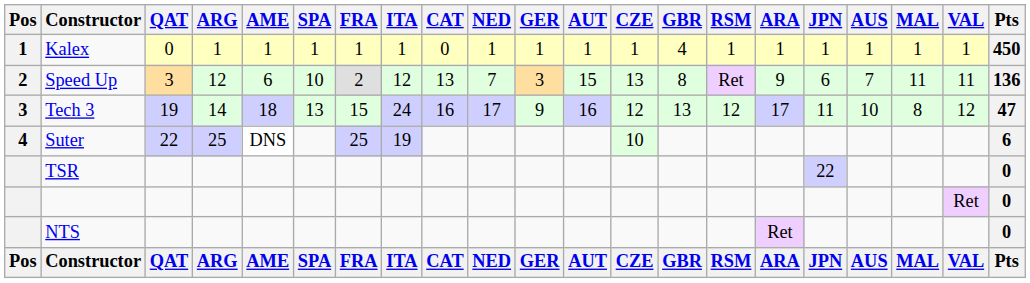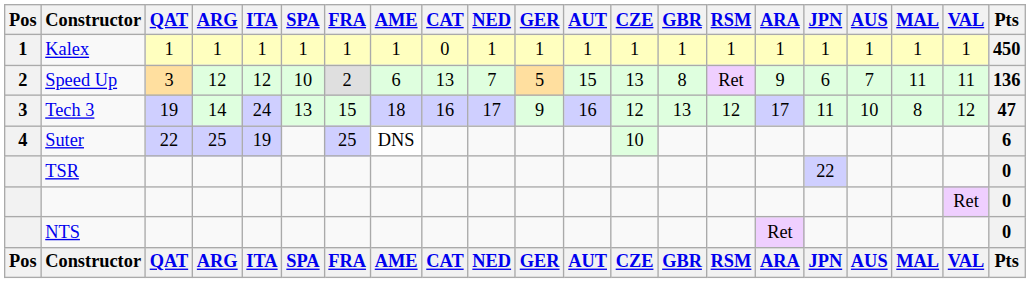 <table class="wikitable" style="font-size: 85%; text-align:center">
 <tr valign="top">
 <th valign="middle">Pos</th>
 <th valign="middle">Constructor</th>
 <th><a href='#'>QAT</a><br></th>
 <th><a href='#'>ARG</a><br></th>
-<th><a href='#'>AME</a><br></th>
+<th><a href='#'>ITA</a><br></th>
 <th><a href='#'>SPA</a><br></th>
 <th><a href='#'>FRA</a><br></th>
-<th><a href='#'>ITA</a><br></th>
+<th><a href='#'>AME</a><br></th>
 <th><a href='#'>CAT</a><br></th>
 <th><a href='#'>NED</a><br></th>
 <th><a href='#'>GER</a><br></th>
 <th><a href='#'>AUT</a><br></th>
 <th><a href='#'>CZE</a><br></th>
 <th><a href='#'>GBR</a><br></th>
 <th><a href='#'>RSM</a><br></th>
 <th><a href='#'>ARA</a><br></th>
 <th><a href='#'>JPN</a><br></th>
 <th><a href='#'>AUS</a><br></th>
 <th><a href='#'>MAL</a><br></th>
 <th><a href='#'>VAL</a><br></th>
 <th valign="middle">Pts</th>
 </tr>
 <tr>
 <th>1</th>
 <td align="left"> <a href='#'>Kalex</a></td>
-<td style="background:#ffffbf;">0</td>
+<td style="background:#ffffbf;">1</td>
 <td style="background:#ffffbf;">1</td>
 <td style="background:#ffffbf;">1</td>
 <td style="background:#ffffbf;">1</td>
 <td style="background:#ffffbf;">1</td>
 <td style="background:#ffffbf;">1</td>
 <td style="background:#ffffbf;">0</td>
 <td style="background:#ffffbf;">1</td>
 <td style="background:#ffffbf;">1</td>
 <td style="background:#ffffbf;">1</td>
 <td style="background:#ffffbf;">1</td>
-<td style="background:#ffffbf;">4</td>
+<td style="background:#ffffbf;">1</td>
 <td style="background:#ffffbf;">1</td>
 <td style="background:#ffffbf;">1</td>
 <td style="background:#ffffbf;">1</td>
 <td style="background:#ffffbf;">1</td>
 <td style="background:#ffffbf;">1</td>
 <td style="background:#ffffbf;">1</td>
 <th>450</th>
 </tr>
 <tr>
 <th>2</th>
 <td align="left"> <a href='#'>Speed Up</a></td>
 <td style="background:#ffdf9f;">3</td>
 <td style="background:#dfffdf;">12</td>
-<td style="background:#dfffdf;">6</td>
+<td style="background:#dfffdf;">12</td>
 <td style="background:#dfffdf;">10</td>
 <td style="background:#dfdfdf;">2</td>
-<td style="background:#dfffdf;">12</td>
+<td style="background:#dfffdf;">6</td>
 <td style="background:#dfffdf;">13</td>
 <td style="background:#dfffdf;">7</td>
-<td style="background:#ffdf9f;">3</td>
+<td style="background:#ffdf9f;">5</td>
 <td style="background:#dfffdf;">15</td>
 <td style="background:#dfffdf;">13</td>
 <td style="background:#dfffdf;">8</td>
 <td style="background:#efcfff;">Ret</td>
 <td style="background:#dfffdf;">9</td>
 <td style="background:#dfffdf;">6</td>
 <td style="background:#dfffdf;">7</td>
 <td style="background:#dfffdf;">11</td>
 <td style="background:#dfffdf;">11</td>
 <th>136</th>
 </tr>
 <tr>
 <th>3</th>
 <td align="left"> <a href='#'>Tech 3</a></td>
 <td style="background:#cfcfff;">19</td>
 <td style="background:#dfffdf;">14</td>
-<td style="background:#cfcfff;">18</td>
+<td style="background:#cfcfff;">24</td>
 <td style="background:#dfffdf;">13</td>
 <td style="background:#dfffdf;">15</td>
-<td style="background:#cfcfff;">24</td>
+<td style="background:#cfcfff;">18</td>
 <td style="background:#cfcfff;">16</td>
 <td style="background:#cfcfff;">17</td>
 <td style="background:#dfffdf;">9</td>
 <td style="background:#cfcfff;">16</td>
 <td style="background:#dfffdf;">12</td>
 <td style="background:#dfffdf;">13</td>
 <td style="background:#dfffdf;">12</td>
 <td style="background:#cfcfff;">17</td>
 <td style="background:#dfffdf;">11</td>
 <td style="background:#dfffdf;">10</td>
 <td style="background:#dfffdf;">8</td>
 <td style="background:#dfffdf;">12</td>
 <th>47</th>
 </tr>
 <tr>
 <th>4</th>
 <td align="left"> <a href='#'>Suter</a></td>
 <td style="background:#cfcfff;">22</td>
 <td style="background:#cfcfff;">25</td>
-<td style="background:#ffffff;">DNS</td>
+<td style="background:#cfcfff;">19</td>
 <td></td>
 <td style="background:#cfcfff;">25</td>
-<td style="background:#cfcfff;">19</td>
+<td style="background:#ffffff;">DNS</td>
 <td></td>
 <td></td>
 <td></td>
 <td></td>
 <td style="background:#dfffdf;">10</td>
 <td></td>
 <td></td>
 <td></td>
 <td></td>
 <td></td>
 <td></td>
 <td></td>
 <th>6</th>
 </tr>
 <tr>
 <th></th>
 <td align="left"> <a href='#'>TSR</a></td>
 <td></td>
 <td></td>
 <td></td>
 <td></td>
 <td></td>
 <td></td>
 <td></td>
 <td></td>
 <td></td>
 <td></td>
 <td></td>
 <td></td>
 <td></td>
 <td></td>
 <td style="background:#cfcfff;">22</td>
 <td></td>
 <td></td>
 <td></td>
 <th>0</th>
 </tr>
 <tr>
 <th></th>
 <td align="left"></td>
 <td></td>
 <td></td>
 <td></td>
 <td></td>
 <td></td>
 <td></td>
 <td></td>
 <td></td>
 <td></td>
 <td></td>
 <td></td>
 <td></td>
 <td></td>
 <td></td>
 <td></td>
 <td></td>
 <td></td>
 <td style="background:#efcfff;">Ret</td>
 <th>0</th>
 </tr>
 <tr>
 <th></th>
 <td align="left"> <a href='#'>NTS</a></td>
 <td></td>
 <td></td>
 <td></td>
 <td></td>
 <td></td>
 <td></td>
 <td></td>
 <td></td>
 <td></td>
 <td></td>
 <td></td>
 <td></td>
 <td></td>
 <td style="background:#efcfff;">Ret</td>
 <td></td>
 <td></td>
 <td></td>
 <td></td>
 <th>0</th>
 </tr>
 <tr valign="top">
 <th valign="middle">Pos</th>
 <th valign="middle">Constructor</th>
 <th><a href='#'>QAT</a><br></th>
 <th><a href='#'>ARG</a><br></th>
-<th><a href='#'>AME</a><br></th>
+<th><a href='#'>ITA</a><br></th>
 <th><a href='#'>SPA</a><br></th>
 <th><a href='#'>FRA</a><br></th>
-<th><a href='#'>ITA</a><br></th>
+<th><a href='#'>AME</a><br></th>
 <th><a href='#'>CAT</a><br></th>
 <th><a href='#'>NED</a><br></th>
 <th><a href='#'>GER</a><br></th>
 <th><a href='#'>AUT</a><br></th>
 <th><a href='#'>CZE</a><br></th>
 <th><a href='#'>GBR</a><br></th>
 <th><a href='#'>RSM</a><br></th>
 <th><a href='#'>ARA</a><br></th>
 <th><a href='#'>JPN</a><br></th>
 <th><a href='#'>AUS</a><br></th>
 <th><a href='#'>MAL</a><br></th>
 <th><a href='#'>VAL</a><br></th>
 <th valign="middle">Pts</th>
 </tr>
 </table>
